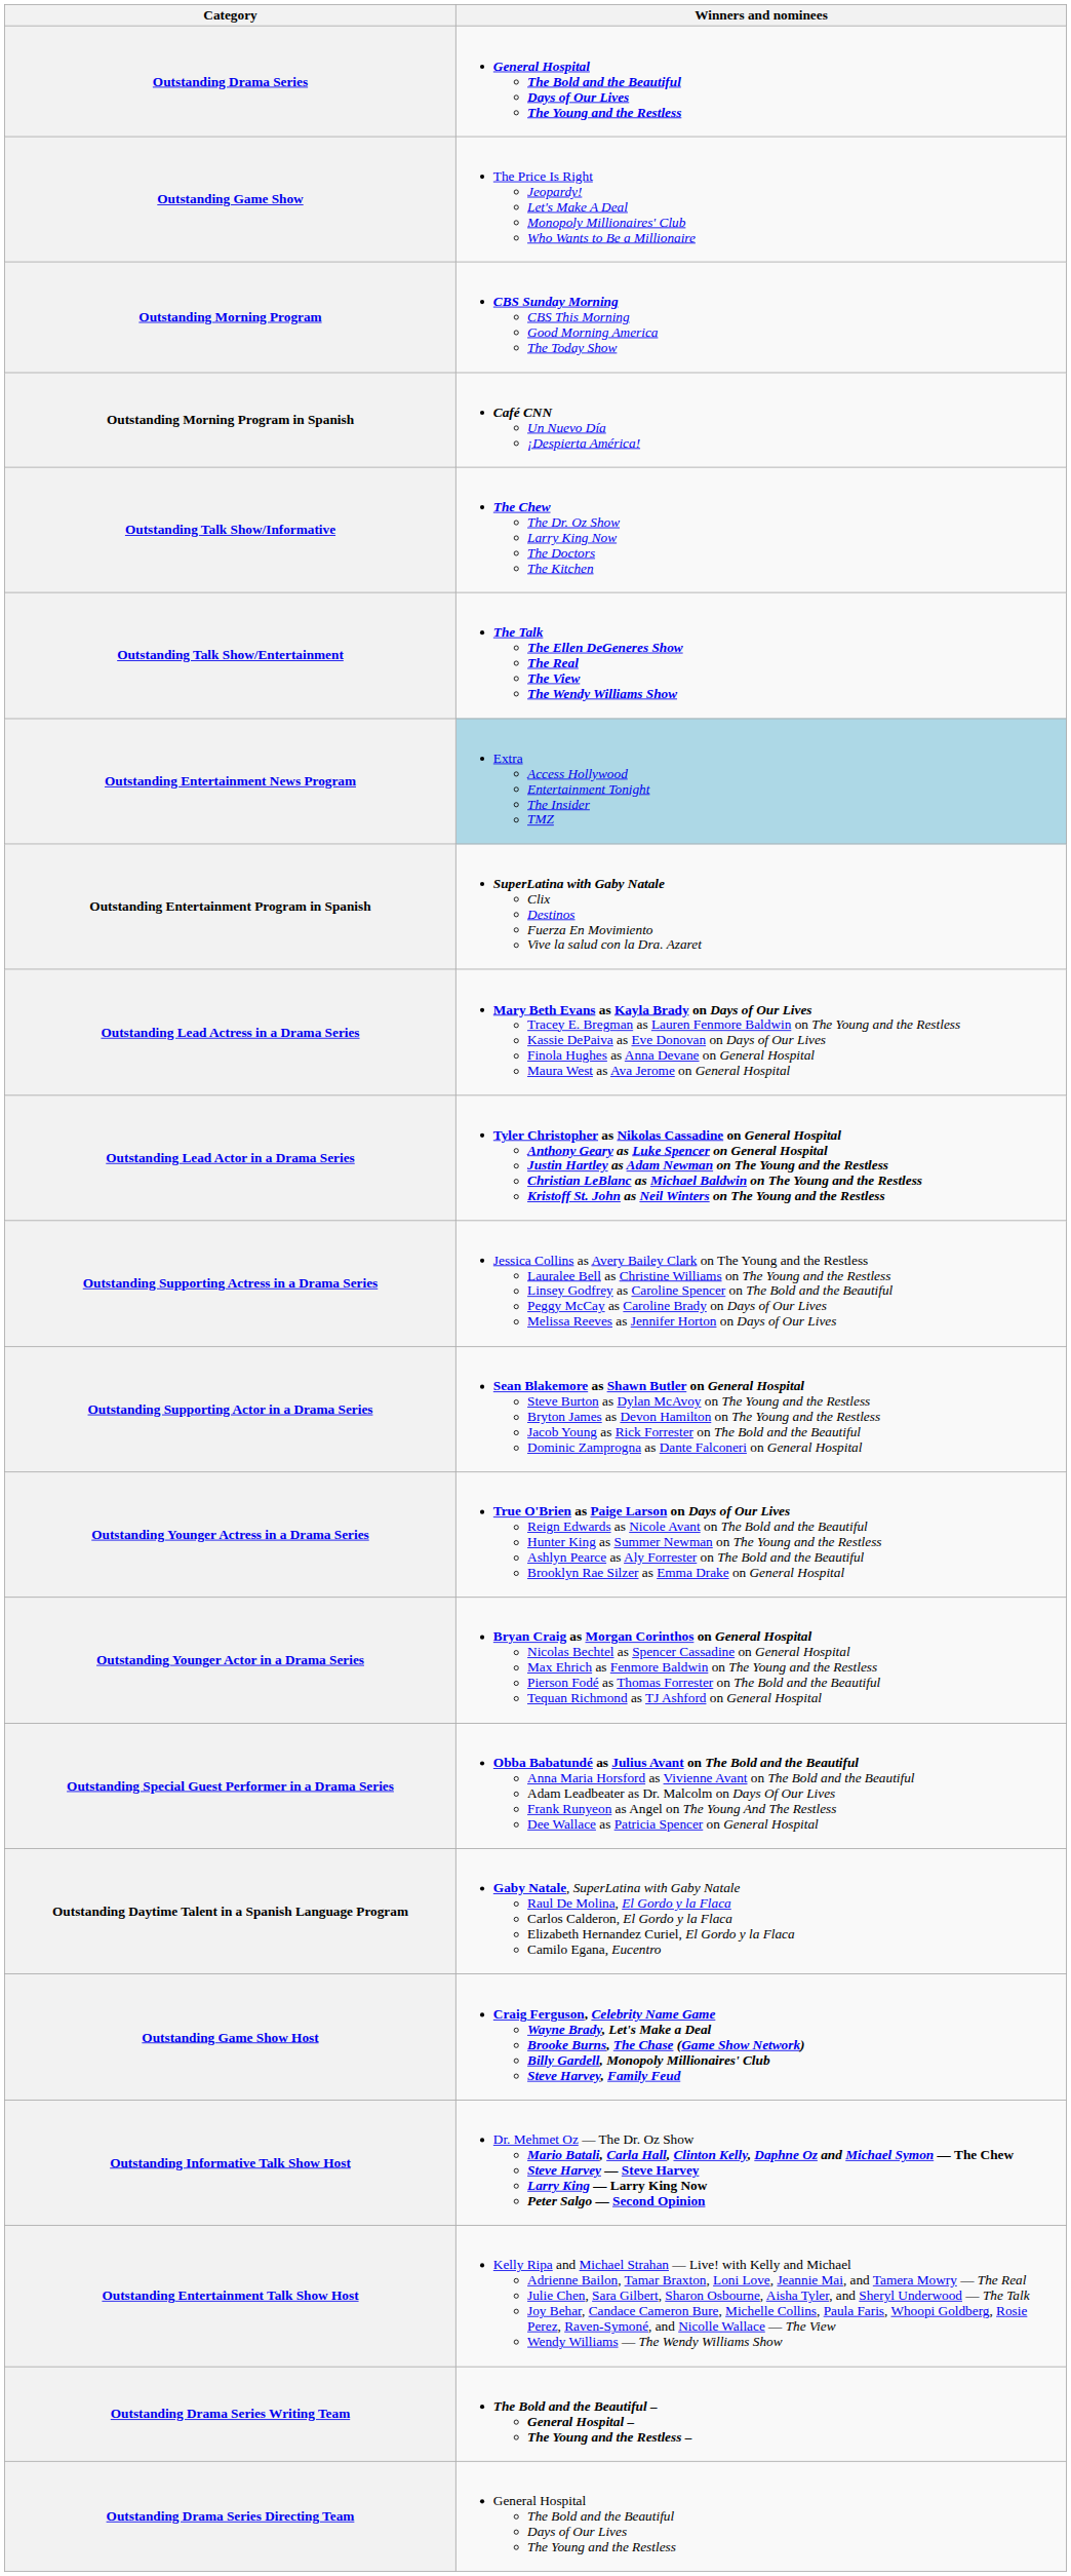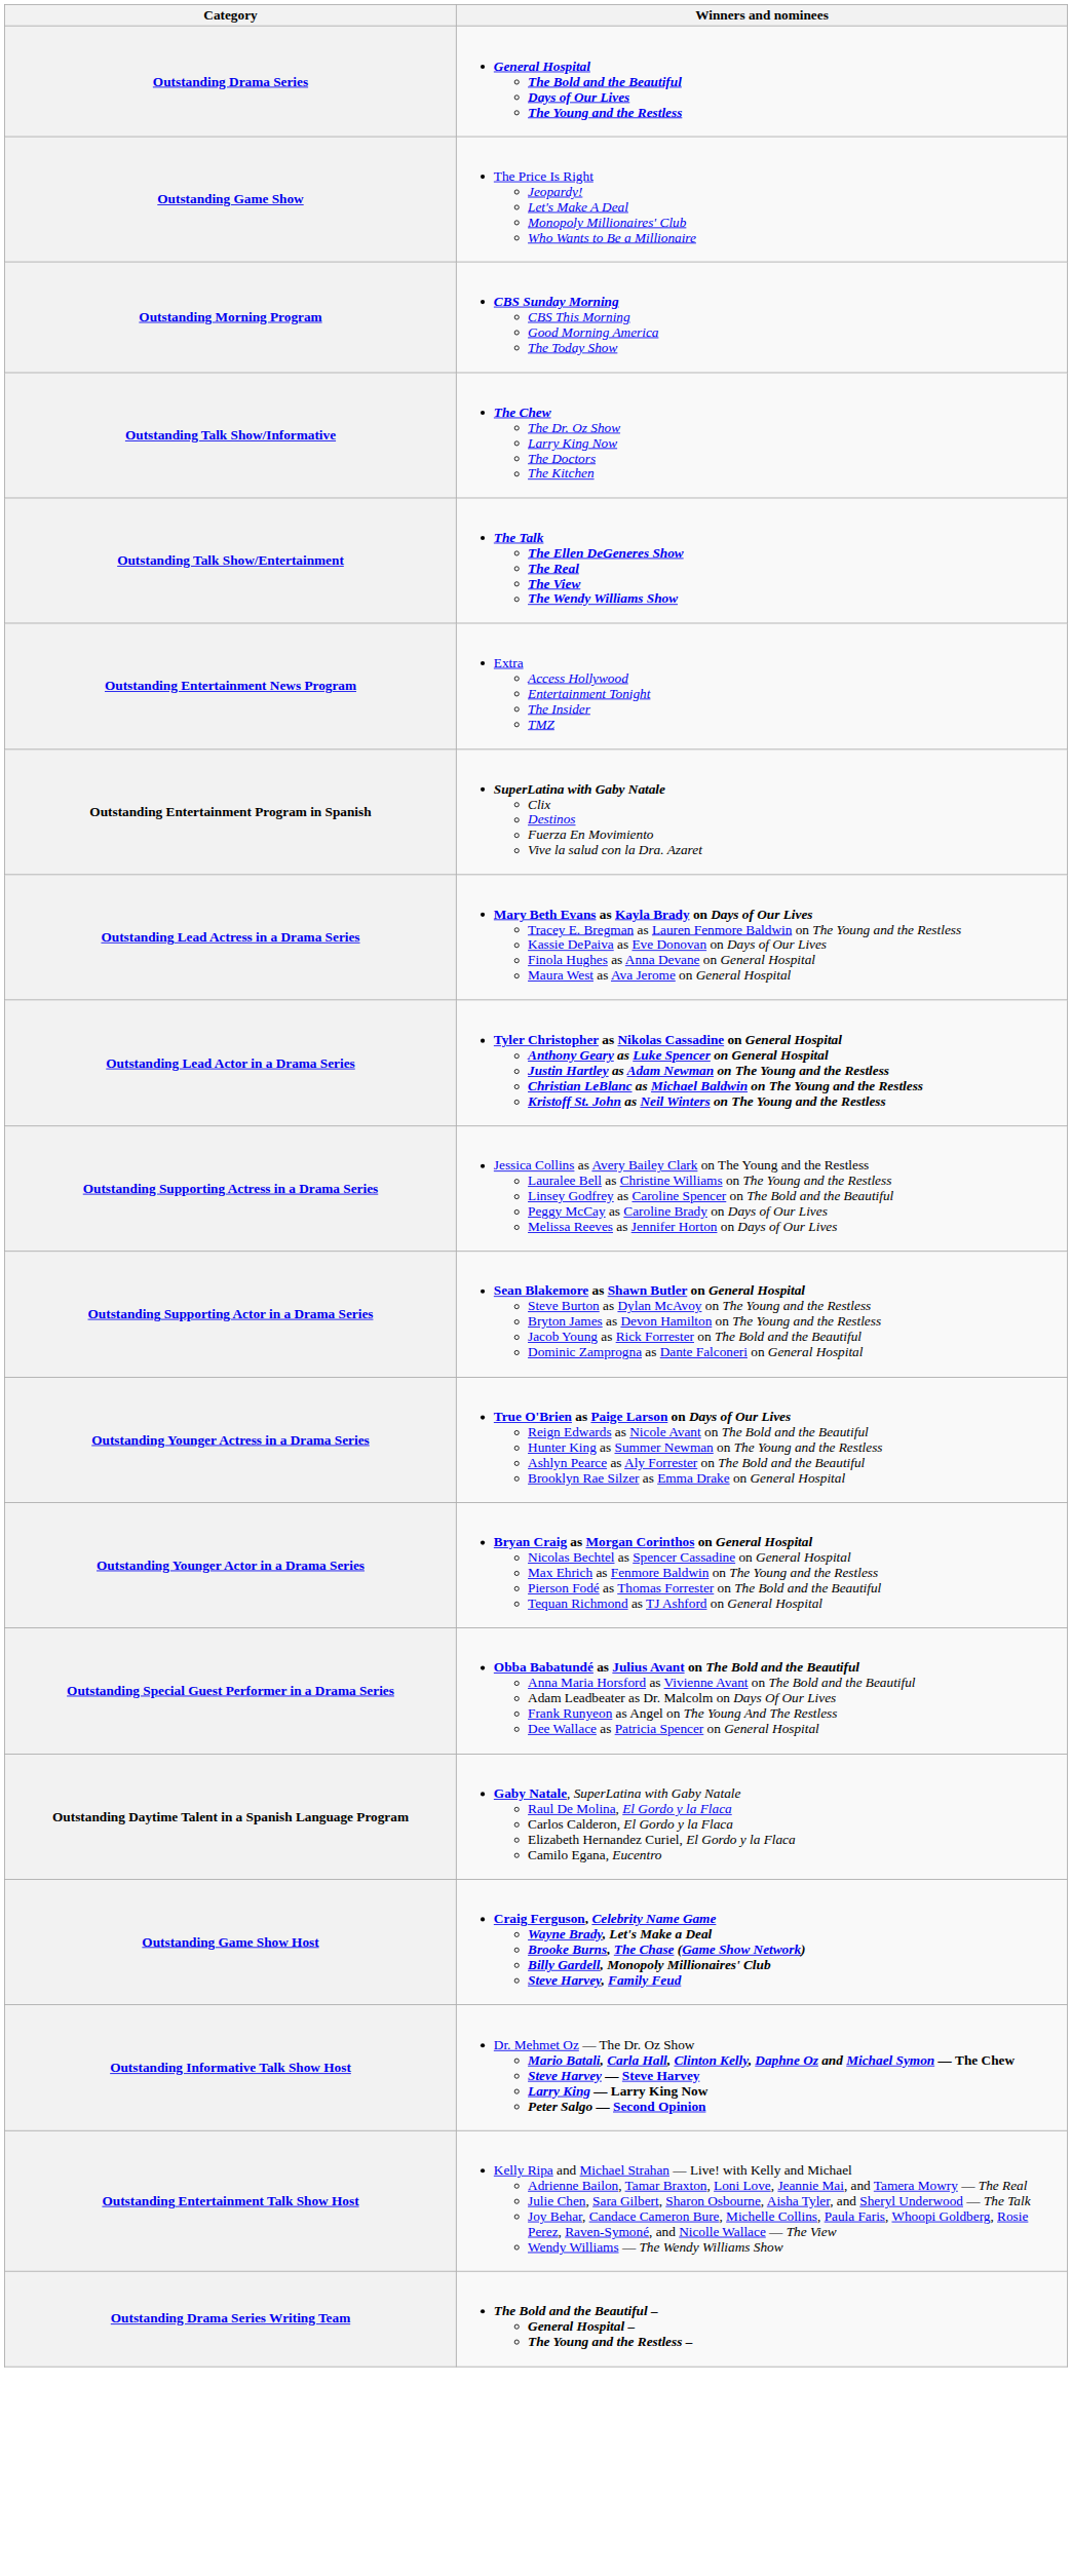 <table class="wikitable sortable">
 <tr>
 <th scope="col" width="37%">Category</th>
 <th scope="col" width="50%">Winners and nominees</th>
 </tr>
 <tr>
 <th scope="row"><a href='#'>Outstanding Drama Series</a></th>
 <td><br><ul><li><strong><em><a href='#'>General Hospital</a><em> <strong> <ul><li></em><a href='#'>The Bold and the Beautiful</a><em> </li><li></em><a href='#'>Days of Our Lives</a><em> </li><li></em><a href='#'>The Young and the Restless</a><em> </li></ul></li></ul></td>
 </tr>
 <tr>
 <th scope="row" style="width=50%"><a href='#'>Outstanding Game Show</a></th>
 <td><br><ul><li></em></strong><a href='#'>The Price Is Right</a></em> </strong> <ul><li><em><a href='#'>Jeopardy!</a></em> </li><li><em><a href='#'>Let's Make A Deal</a></em> </li><li><em><a href='#'>Monopoly Millionaires' Club</a></em> </li><li><em><a href='#'>Who Wants to Be a Millionaire</a></em> </li></ul></li></ul></td>
 </tr>
 <tr>
 <th scope="row"><a href='#'>Outstanding Morning Program</a></th>
 <td><br><ul><li><strong><em><a href='#'>CBS Sunday Morning</a></em></strong>  <ul><li><em><a href='#'>CBS This Morning</a></em> </li><li><em><a href='#'>Good Morning America</a></em> </li><li><em><a href='#'>The Today Show</a></em> </li></ul></li></ul></td>
 </tr>
 <tr>
-<th scope="row">Outstanding Morning Program in Spanish</th>
-<td><br><ul><li><strong><em>Café CNN</em></strong>  <ul><li><em><a href='#'>Un Nuevo Día</a></em> </li><li><em><a href='#'>¡Despierta América!</a></em> </li></ul></li></ul></td>
-</tr>
-<tr>
 <th scope="row"><a href='#'>Outstanding Talk Show/Informative</a></th>
 <td><br><ul><li><strong><em><a href='#'>The Chew</a></em></strong>  <ul><li><em><a href='#'>The Dr. Oz Show</a></em> </li><li><em><a href='#'>Larry King Now</a></em> </li><li><em><a href='#'>The Doctors</a></em> </li><li><em><a href='#'>The Kitchen</a></em> </li></ul></li></ul></td>
 </tr>
 <tr>
 <th scope="row"><a href='#'>Outstanding Talk Show/Entertainment</a></th>
 <td><br><ul><li><strong><em><a href='#'>The Talk</a><em> <strong> <ul><li></em><a href='#'>The Ellen DeGeneres Show</a><em> </li><li></em><a href='#'>The Real</a><em> </li><li></em><a href='#'>The View</a><em> </li><li></em><a href='#'>The Wendy Williams Show</a><em> </li></ul></li></ul></td>
 </tr>
 <tr>
 <th scope="row"><a href='#'>Outstanding Entertainment News Program</a></th>
-<td style="background: lightblue;"><br><ul><li></em></strong><a href='#'>Extra</a></em> </strong> <ul><li><em><a href='#'>Access Hollywood</a></em> </li><li><em><a href='#'>Entertainment Tonight</a></em>  </li><li><em><a href='#'>The Insider</a></em> </li><li><em><a href='#'>TMZ</a></em> </li></ul></li></ul></td>
+<td><br><ul><li></em></strong><a href='#'>Extra</a></em> </strong> <ul><li><em><a href='#'>Access Hollywood</a></em> </li><li><em><a href='#'>Entertainment Tonight</a></em>  </li><li><em><a href='#'>The Insider</a></em> </li><li><em><a href='#'>TMZ</a></em> </li></ul></li></ul></td>
 </tr>
 <tr>
 <th scope="row">Outstanding Entertainment Program in Spanish</th>
 <td><br><ul><li><strong><em>SuperLatina with Gaby Natale</em></strong>  <ul><li><em>Clix</em> </li><li><em><a href='#'>Destinos</a></em> </li><li><em>Fuerza En Movimiento</em> </li><li><em>Vive la salud con la Dra. Azaret</em> </li></ul></li></ul></td>
 </tr>
 <tr>
 <th scope="row"><a href='#'>Outstanding Lead Actress in a Drama Series</a></th>
 <td><br><ul><li><strong><a href='#'>Mary Beth Evans</a> as <a href='#'>Kayla Brady</a> on <em>Days of Our Lives</em> </strong> <ul><li><a href='#'>Tracey E. Bregman</a> as <a href='#'>Lauren Fenmore Baldwin</a> on <em>The Young and the Restless</em> </li><li><a href='#'>Kassie DePaiva</a> as <a href='#'>Eve Donovan</a> on <em>Days of Our Lives</em> </li><li><a href='#'>Finola Hughes</a> as <a href='#'>Anna Devane</a> on <em>General Hospital</em> </li><li><a href='#'>Maura West</a> as <a href='#'>Ava Jerome</a> on <em>General Hospital</em> </li></ul></li></ul></td>
 </tr>
 <tr>
 <th scope="row"><a href='#'>Outstanding Lead Actor in a Drama Series</a></th>
 <td><br><ul><li><strong><a href='#'>Tyler Christopher</a> as <a href='#'>Nikolas Cassadine</a> on <em>General Hospital<strong><em>  <ul><li><a href='#'>Anthony Geary</a> as <a href='#'>Luke Spencer</a> on </em>General Hospital<em> </li><li><a href='#'>Justin Hartley</a> as <a href='#'>Adam Newman</a> on </em>The Young and the Restless<em> </li><li><a href='#'>Christian LeBlanc</a> as <a href='#'>Michael Baldwin</a> on </em>The Young and the Restless<em> </li><li><a href='#'>Kristoff St. John</a> as <a href='#'>Neil Winters</a> on </em>The Young and the Restless<em> </li></ul></li></ul></td>
 </tr>
 <tr>
 <th scope="row"><a href='#'>Outstanding Supporting Actress in a Drama Series</a></th>
 <td><br><ul><li></strong><a href='#'>Jessica Collins</a> as <a href='#'>Avery Bailey Clark</a> on </em>The Young and the Restless</em></strong>  <ul><li><a href='#'>Lauralee Bell</a> as <a href='#'>Christine Williams</a> on <em>The Young and the Restless</em> </li><li><a href='#'>Linsey Godfrey</a> as <a href='#'>Caroline Spencer</a> on <em>The Bold and the Beautiful</em> </li><li><a href='#'>Peggy McCay</a> as <a href='#'>Caroline Brady</a> on <em>Days of Our Lives</em> </li><li><a href='#'>Melissa Reeves</a> as <a href='#'>Jennifer Horton</a> on <em>Days of Our Lives</em> </li></ul></li></ul></td>
 </tr>
 <tr>
 <th scope="row"><a href='#'>Outstanding Supporting Actor in a Drama Series</a></th>
 <td><br><ul><li><strong><a href='#'>Sean Blakemore</a> as <a href='#'>Shawn Butler</a> on <em>General Hospital</em> </strong> <ul><li><a href='#'>Steve Burton</a> as <a href='#'>Dylan McAvoy</a> on <em>The Young and the Restless</em> </li><li><a href='#'>Bryton James</a> as <a href='#'>Devon Hamilton</a> on  <em>The Young and the Restless</em> </li><li><a href='#'>Jacob Young</a> as <a href='#'>Rick Forrester</a> on <em>The Bold and the Beautiful</em> </li><li><a href='#'>Dominic Zamprogna</a> as <a href='#'>Dante Falconeri</a> on <em>General Hospital</em> </li></ul></li></ul></td>
 </tr>
 <tr>
 <th scope="row"><a href='#'>Outstanding Younger Actress in a Drama Series</a></th>
 <td><br><ul><li><strong><a href='#'>True O'Brien</a> as <a href='#'>Paige Larson</a> on <em>Days of Our Lives</em> </strong> <ul><li><a href='#'>Reign Edwards</a> as <a href='#'>Nicole Avant</a> on <em>The Bold and the Beautiful</em> </li><li><a href='#'>Hunter King</a> as <a href='#'>Summer Newman</a> on <em>The Young and the Restless</em> </li><li><a href='#'>Ashlyn Pearce</a> as <a href='#'>Aly Forrester</a> on <em>The Bold and the Beautiful</em> </li><li><a href='#'>Brooklyn Rae Silzer</a> as <a href='#'>Emma Drake</a> on <em>General Hospital</em> </li></ul></li></ul></td>
 </tr>
 <tr>
 <th scope="row"><a href='#'>Outstanding Younger Actor in a Drama Series</a></th>
 <td><br><ul><li><strong><a href='#'>Bryan Craig</a> as <a href='#'>Morgan Corinthos</a> on <em>General Hospital</em> </strong> <ul><li><a href='#'>Nicolas Bechtel</a> as <a href='#'>Spencer Cassadine</a> on <em>General Hospital</em> </li><li><a href='#'>Max Ehrich</a> as <a href='#'>Fenmore Baldwin</a> on <em>The Young and the Restless</em> </li><li><a href='#'>Pierson Fodé</a> as <a href='#'>Thomas Forrester</a> on <em>The Bold and the Beautiful</em> </li><li><a href='#'>Tequan Richmond</a> as <a href='#'>TJ Ashford</a> on <em>General Hospital</em> </li></ul></li></ul></td>
 </tr>
 <tr>
 <th scope="row"><a href='#'>Outstanding Special Guest Performer in a Drama Series</a></th>
 <td><br><ul><li><strong><a href='#'>Obba Babatundé</a> as <a href='#'>Julius Avant</a> on <em>The Bold and the Beautiful</em> </strong> <ul><li><a href='#'>Anna Maria Horsford</a> as <a href='#'>Vivienne Avant</a> on <em>The Bold and the Beautiful</em> </li><li>Adam Leadbeater as Dr. Malcolm on <em>Days Of Our Lives</em> </li><li><a href='#'>Frank Runyeon</a> as Angel on <em>The Young And The Restless</em> </li><li><a href='#'>Dee Wallace</a> as <a href='#'>Patricia Spencer</a> on <em>General Hospital</em> </li></ul></li></ul></td>
 </tr>
 <tr>
 <th scope="row">Outstanding Daytime Talent in a Spanish Language Program</th>
 <td><br><ul><li><strong><a href='#'>Gaby Natale</a></strong>, <em>SuperLatina with Gaby Natale</em>  <ul><li><a href='#'>Raul De Molina</a>, <em><a href='#'>El Gordo y la Flaca</a></em> </li><li>Carlos Calderon, <em>El Gordo y la Flaca</em> </li><li>Elizabeth Hernandez Curiel, <em>El Gordo y la Flaca</em> </li><li>Camilo Egana, <em>Eucentro</em> </li></ul></li></ul></td>
 </tr>
 <tr>
 <th scope="row"><a href='#'>Outstanding Game Show Host</a></th>
 <td><br><ul><li><strong><a href='#'>Craig Ferguson</a>, <em><a href='#'>Celebrity Name Game</a><strong><em>  <ul><li><a href='#'>Wayne Brady</a>, </em>Let's Make a Deal<em> </li><li><a href='#'>Brooke Burns</a>, </em><a href='#'>The Chase</a><em> (<a href='#'>Game Show Network</a>)</li><li><a href='#'>Billy Gardell</a>, </em>Monopoly Millionaires' Club<em> </li><li><a href='#'>Steve Harvey</a>, </em><a href='#'>Family Feud</a><em> </li></ul></li></ul></td>
 </tr>
 <tr>
 <th scope="row"><a href='#'>Outstanding Informative Talk Show Host</a></th>
 <td><br><ul><li></strong><a href='#'>Dr. Mehmet Oz</a> — </em>The Dr. Oz Show<em> <strong> <ul><li><a href='#'>Mario Batali</a>, <a href='#'>Carla Hall</a>, <a href='#'>Clinton Kelly</a>, <a href='#'>Daphne Oz</a> and <a href='#'>Michael Symon</a> — </em>The Chew<em> </li><li><a href='#'>Steve Harvey</a> — </em><a href='#'>Steve Harvey</a><em> </li><li><a href='#'>Larry King</a> — </em>Larry King Now<em> </li><li>Peter Salgo  — </em><a href='#'>Second Opinion</a><em> </li></ul></li></ul></td>
 </tr>
 <tr>
 <th scope="row"><a href='#'>Outstanding Entertainment Talk Show Host</a></th>
 <td><br><ul><li></strong><a href='#'>Kelly Ripa</a> and <a href='#'>Michael Strahan</a> — </em>Live! with Kelly and Michael</em></strong>  <ul><li><a href='#'>Adrienne Bailon</a>, <a href='#'>Tamar Braxton</a>, <a href='#'>Loni Love</a>, <a href='#'>Jeannie Mai</a>, and <a href='#'>Tamera Mowry</a> — <em>The Real</em> </li><li><a href='#'>Julie Chen</a>, <a href='#'>Sara Gilbert</a>, <a href='#'>Sharon Osbourne</a>, <a href='#'>Aisha Tyler</a>, and <a href='#'>Sheryl Underwood</a> — <em>The Talk</em> </li><li><a href='#'>Joy Behar</a>, <a href='#'>Candace Cameron Bure</a>, <a href='#'>Michelle Collins</a>, <a href='#'>Paula Faris</a>, <a href='#'>Whoopi Goldberg</a>, <a href='#'>Rosie Perez</a>, <a href='#'>Raven-Symoné</a>, and <a href='#'>Nicolle Wallace</a> — <em>The View</em> </li><li><a href='#'>Wendy Williams</a> — <em>The Wendy Williams Show</em> </li></ul></li></ul></td>
 </tr>
 <tr>
 <th scope="row"><a href='#'>Outstanding Drama Series Writing Team</a></th>
 <td><br><ul><li><strong><em>The Bold and the Beautiful<em> <strong>  –  <ul><li></em>General Hospital<em>  – </li><li></em>The Young and the Restless<em>  – </li></ul></li></ul></td>
 </tr>
-<tr>
-<th scope="row"><a href='#'>Outstanding Drama Series Directing Team</a></th>
-<td><br><ul><li></em></strong>General Hospital</em> </strong> <ul><li><em>The Bold and the Beautiful</em> </li><li><em>Days of Our Lives</em> </li><li><em>The Young and the Restless</em> </li></ul></li></ul></td>
-</tr>
 </table>
